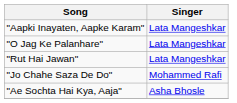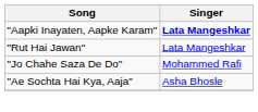 <table class="wikitable">
 <tr>
 <th>Song</th>
 <th>Singer</th>
 </tr>
 <tr>
 <td>"Aapki Inayaten, Aapke Karam"</td>
-<td><a href='#'>Lata Mangeshkar</a></td>
-</tr>
-<tr>
-<td>"O Jag Ke Palanhare"</td>
-<td><a href='#'>Lata Mangeshkar</a></td>
+<td><strong><a href='#'>Lata Mangeshkar</a></strong></td>
 </tr>
 <tr>
 <td>"Rut Hai Jawan"</td>
 <td><a href='#'>Lata Mangeshkar</a></td>
 </tr>
 <tr>
 <td>"Jo Chahe Saza De Do"</td>
 <td><a href='#'>Mohammed Rafi</a></td>
 </tr>
 <tr>
 <td>"Ae Sochta Hai Kya, Aaja"</td>
 <td><a href='#'>Asha Bhosle</a></td>
 </tr>
 <tr>
 </tr>
 </table>
